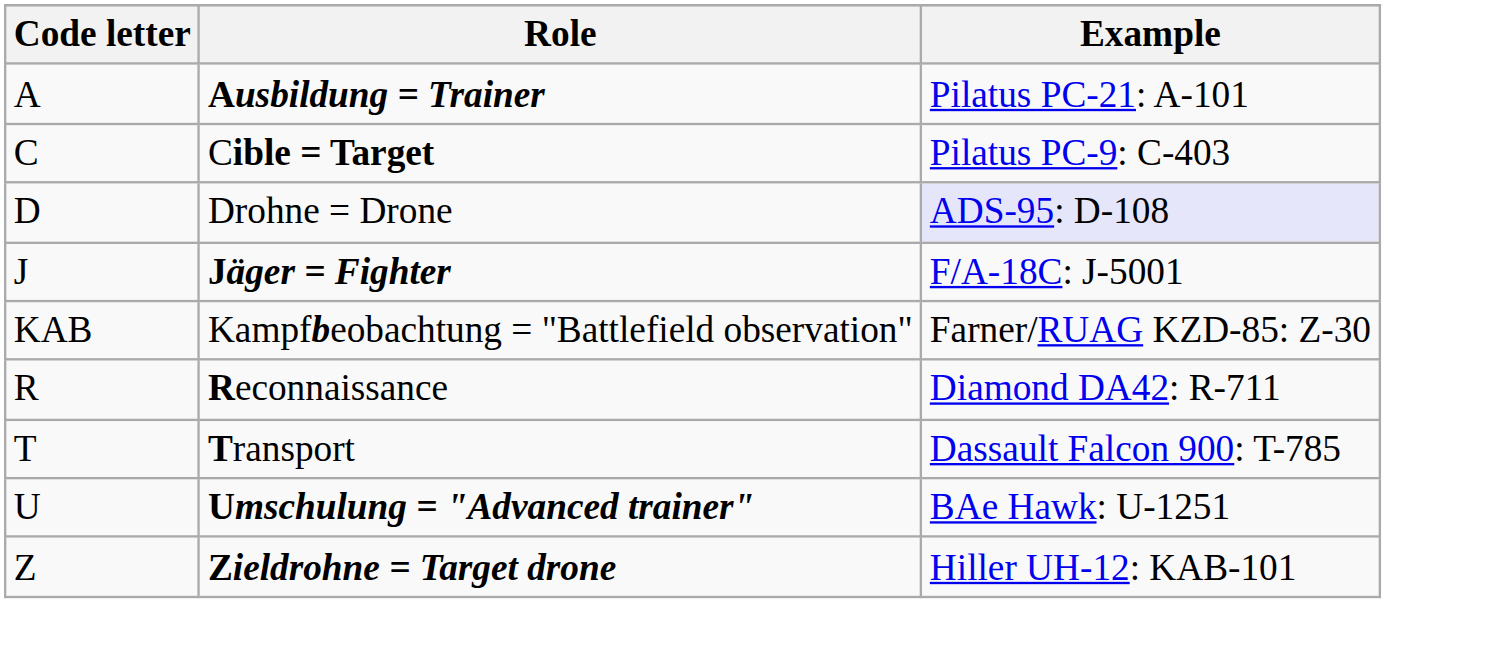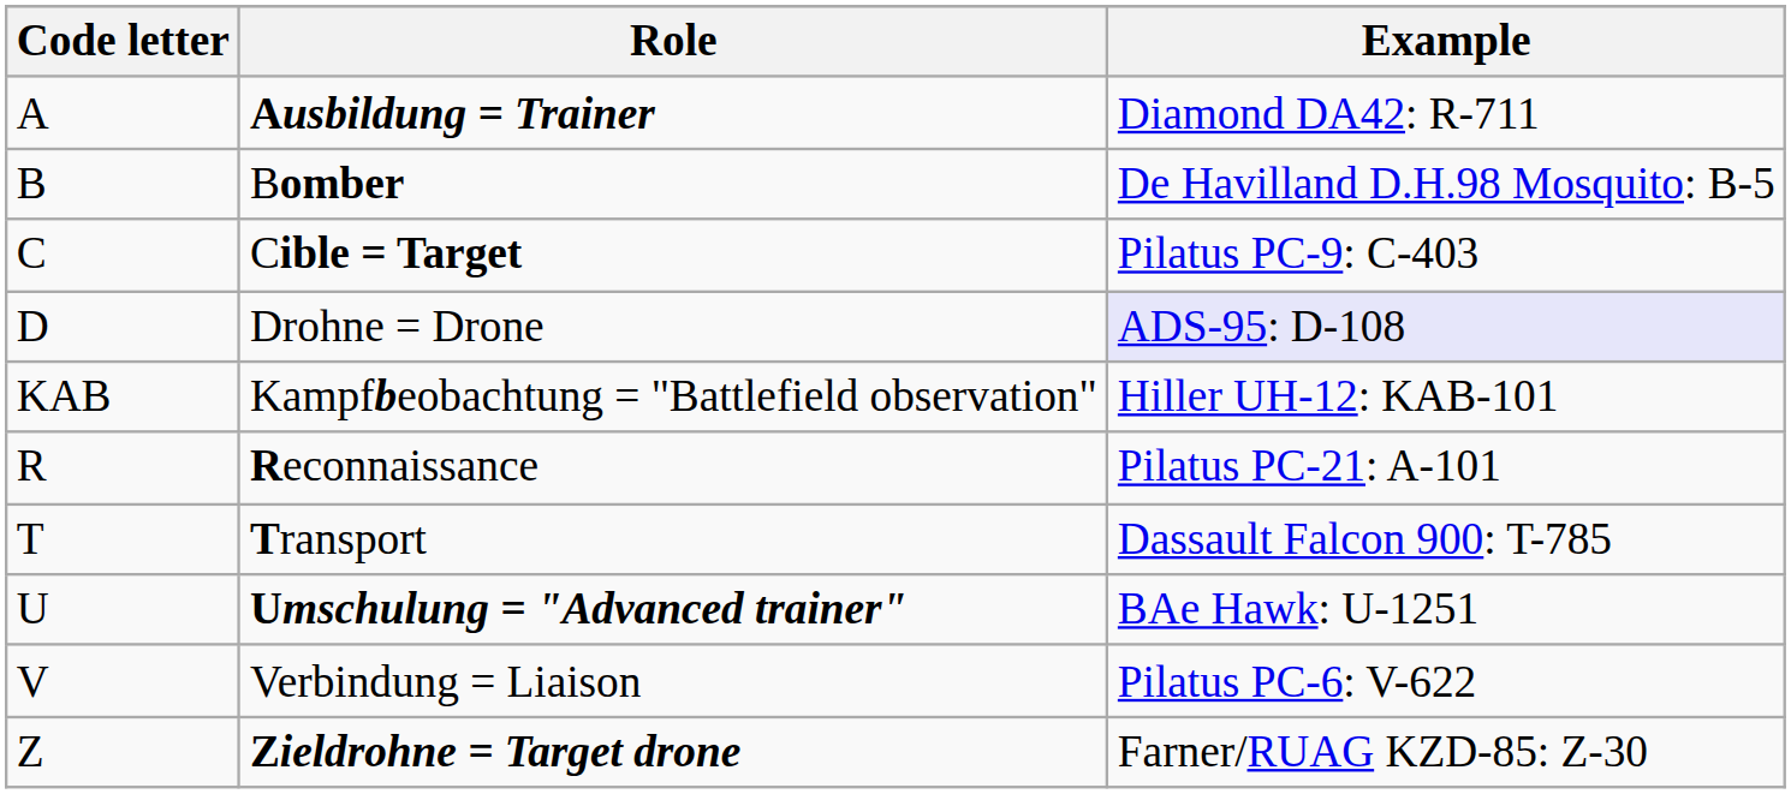 <table class="wikitable">
 <tr>
 </tr>
 <tr>
 <th>Code letter</th>
 <th>Role</th>
 <th>Example</th>
 </tr>
 <tr>
 <td>A</td>
 <td><strong>A<strong><em>usbildung<em> = Trainer</td>
-<td><a href='#'>Pilatus PC-21</a>:  A-101</td>
+<td><a href='#'>Diamond DA42</a>: R-711</td>
+</tr>
+<tr>
+<td>B</td>
+<td></strong>B<strong>omber</td>
+<td><a href='#'>De Havilland D.H.98 Mosquito</a>:  B-5</td>
 </tr>
 <tr>
 <td>C</td>
 <td></strong>C<strong>ible = Target</td>
 <td><a href='#'>Pilatus PC-9</a>:  C-403</td>
 </tr>
 <tr>
 <td>D</td>
 <td></strong>D</em></strong>rohne</em> = Drone</td>
 <td style="background: lavender;"><a href='#'>ADS-95</a>: D-108</td>
 </tr>
 <tr>
-<td>J</td>
-<td><strong>J<strong><em>äger<em> = Fighter</td>
-<td><a href='#'>F/A-18C</a>: J-5001</td>
-</tr>
-<tr>
 <td>KAB</td>
 <td></strong>Ka</em></strong>mpf<strong><em>b</em></strong>eobachtung</em> = "Battlefield observation"</td>
-<td>Farner/<a href='#'>RUAG</a> KZD-85: Z-30</td>
+<td><a href='#'>Hiller UH-12</a>: KAB-101</td>
 </tr>
 <tr>
 <td>R</td>
 <td><strong>R</strong>econnaissance</td>
-<td><a href='#'>Diamond DA42</a>: R-711</td>
+<td><a href='#'>Pilatus PC-21</a>:  A-101</td>
 </tr>
 <tr>
 <td>T</td>
 <td><strong>T</strong>ransport</td>
 <td><a href='#'>Dassault Falcon 900</a>: T-785</td>
 </tr>
 <tr>
 <td>U</td>
 <td><strong>U<strong><em>mschulung<em> = "Advanced trainer"</td>
 <td><a href='#'>BAe Hawk</a>: U-1251</td>
 </tr>
 <tr>
+<td>V</td>
+<td></strong>V</em></strong>erbindung</em> = Liaison</td>
+<td><a href='#'>Pilatus PC-6</a>: V-622</td>
+</tr>
+<tr>
 <td>Z</td>
 <td><strong>Z<strong><em>ieldrohne<em> = Target drone</td>
-<td><a href='#'>Hiller UH-12</a>: KAB-101</td>
+<td>Farner/<a href='#'>RUAG</a> KZD-85: Z-30</td>
 </tr>
 </table>
